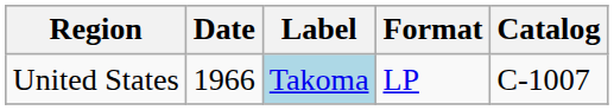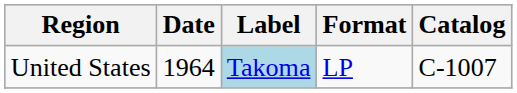 <table class="wikitable">
 <tr>
 <th>Region</th>
 <th>Date</th>
 <th>Label</th>
 <th>Format</th>
 <th>Catalog</th>
 </tr>
 <tr>
 <td>United States</td>
-<td>1966</td>
+<td>1964</td>
 <td style="background: lightblue;"><a href='#'>Takoma</a></td>
 <td><a href='#'>LP</a></td>
 <td>C-1007</td>
 </tr>
 </table>
